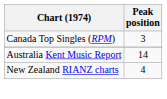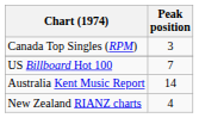 <table class="wikitable sortable">
 <tr>
 <th>Chart (1974)</th>
 <th>Peak<br>position</th>
 </tr>
 <tr>
 <td>Canada Top Singles (<em><a href='#'>RPM</a></em>)</td>
 <td align="center">3</td>
 </tr>
 <tr>
 </tr>
 <tr>
+<td>US <a href='#'><em>Billboard</em> Hot 100</a></td>
+<td align="center">7</td>
+</tr>
+<tr>
 <td>Australia <a href='#'>Kent Music Report</a></td>
 <td align="center">14</td>
 </tr>
 <tr>
 <td>New Zealand <a href='#'>RIANZ charts</a></td>
 <td align="center">4</td>
 </tr>
 </table>
